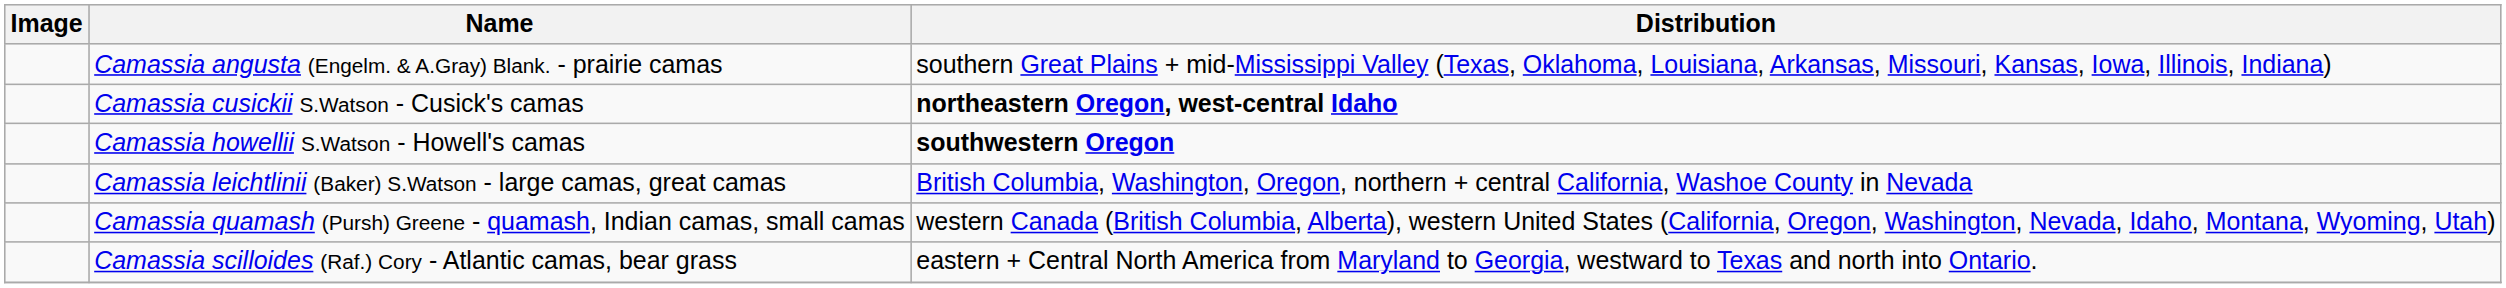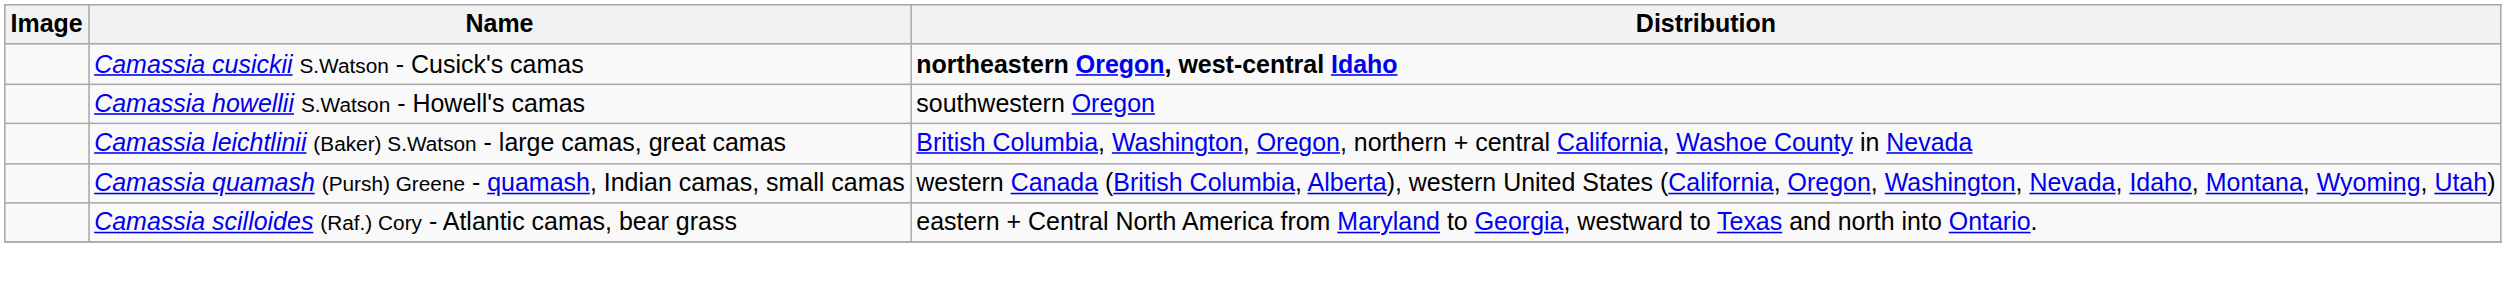 <table class="wikitable collapsible">
 <tr>
 <th>Image</th>
 <th>Name</th>
 <th>Distribution</th>
-</tr>
-<tr>
-<td></td>
-<td><em><a href='#'>Camassia angusta</a></em> <small>(Engelm. & A.Gray) Blank.</small> - prairie camas</td>
-<td>southern <a href='#'>Great Plains</a> + mid-<a href='#'>Mississippi Valley</a> (<a href='#'>Texas</a>, <a href='#'>Oklahoma</a>, <a href='#'>Louisiana</a>, <a href='#'>Arkansas</a>, <a href='#'>Missouri</a>, <a href='#'>Kansas</a>, <a href='#'>Iowa</a>, <a href='#'>Illinois</a>, <a href='#'>Indiana</a>)</td>
 </tr>
 <tr>
 <td></td>
 <td><em><a href='#'>Camassia cusickii</a></em> <small>S.Watson</small> - Cusick's camas</td>
 <td><strong>northeastern <a href='#'>Oregon</a>, west-central <a href='#'>Idaho</a></strong></td>
 </tr>
 <tr>
 <td></td>
 <td><em><a href='#'>Camassia howellii</a></em> <small>S.Watson</small> - Howell's camas</td>
-<td><strong>southwestern <a href='#'>Oregon</a></strong></td>
+<td>southwestern <a href='#'>Oregon</a></td>
 </tr>
 <tr>
 <td></td>
 <td><em><a href='#'>Camassia leichtlinii</a></em> <small>(Baker) S.Watson</small> - large camas, great camas</td>
 <td><a href='#'>British Columbia</a>, <a href='#'>Washington</a>, <a href='#'>Oregon</a>, northern + central <a href='#'>California</a>, <a href='#'>Washoe County</a> in <a href='#'>Nevada</a></td>
 </tr>
 <tr>
 <td></td>
 <td><em><a href='#'>Camassia quamash</a></em> <small>(Pursh) Greene</small> - <a href='#'>quamash</a>, Indian camas, small camas</td>
 <td>western <a href='#'>Canada</a> (<a href='#'>British Columbia</a>, <a href='#'>Alberta</a>), western United States (<a href='#'>California</a>, <a href='#'>Oregon</a>, <a href='#'>Washington</a>, <a href='#'>Nevada</a>, <a href='#'>Idaho</a>, <a href='#'>Montana</a>, <a href='#'>Wyoming</a>, <a href='#'>Utah</a>)</td>
 </tr>
 <tr>
 <td></td>
 <td><em><a href='#'>Camassia scilloides</a></em> <small>(Raf.) Cory</small> - Atlantic camas, bear grass</td>
 <td>eastern + Central North America from <a href='#'>Maryland</a> to <a href='#'>Georgia</a>, westward to <a href='#'>Texas</a> and north into <a href='#'>Ontario</a>.</td>
 </tr>
 <tr>
 </tr>
 </table>
